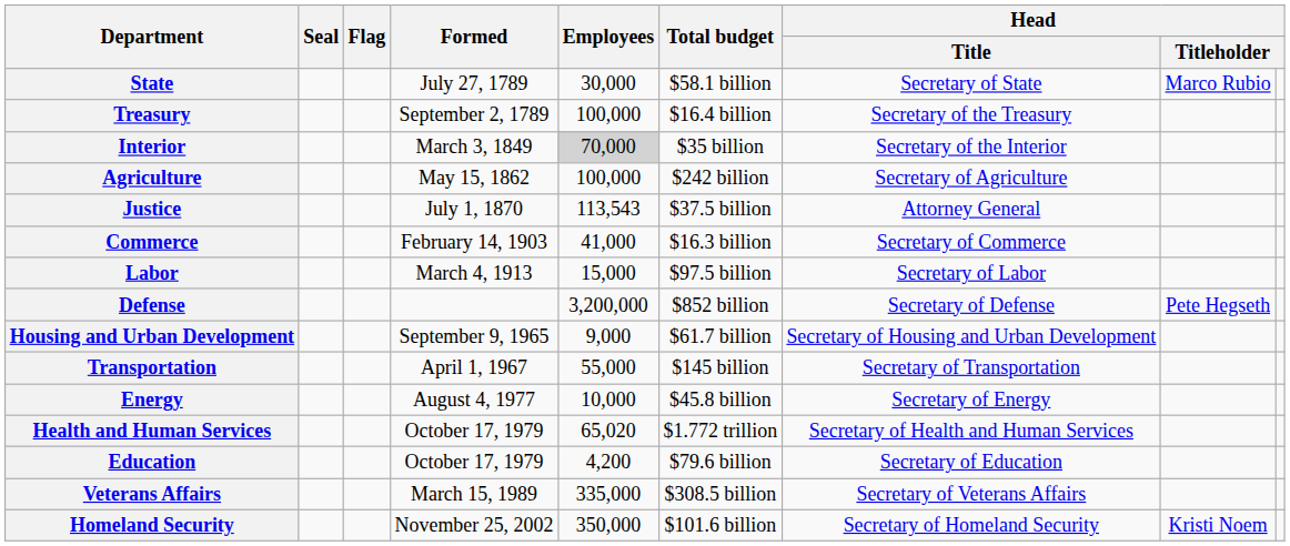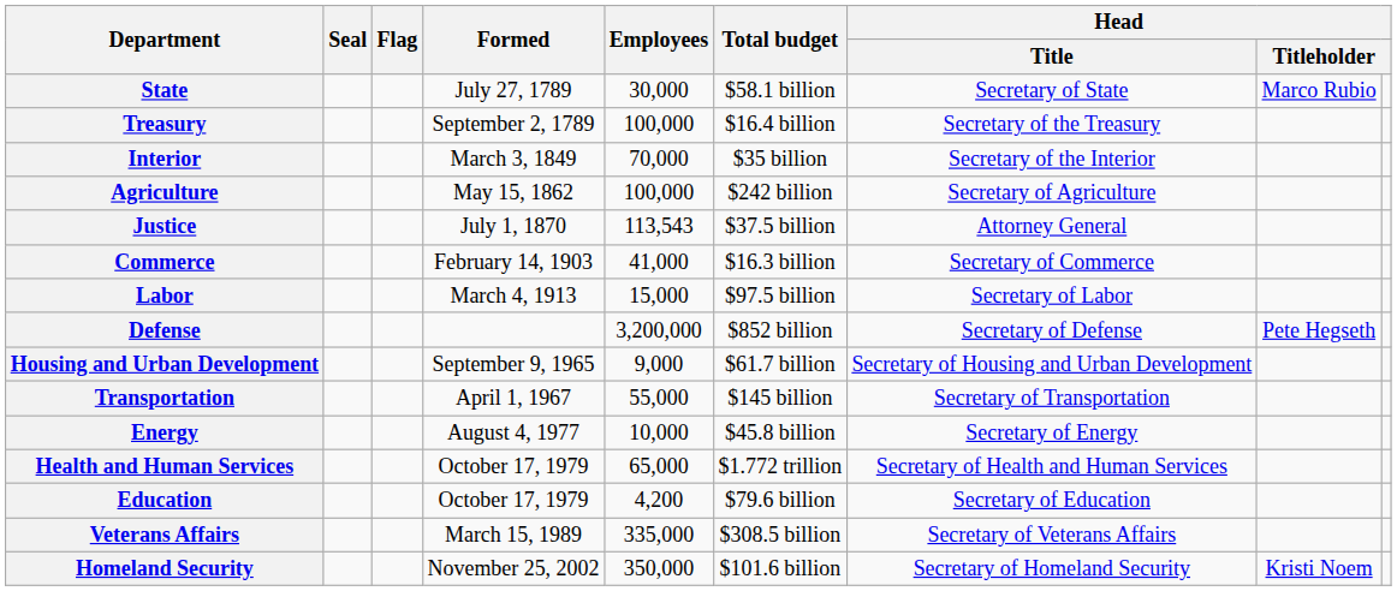 <table class="wikitable sortable plainrowheaders" style="text-align:center;">
 <tr>
 <th scope="col" rowspan="2">Department</th>
 <th scope="col" rowspan="2" data-sort-type="date">Seal</th>
 <th scope="col" rowspan="2" data-sort-type="date">Flag</th>
 <th scope="col" rowspan="2" data-sort-type="date">Formed</th>
 <th scope="col" rowspan="2" data-sort-type="number">Employees</th>
 <th scope="col" rowspan="2" data-sort-type="currency">Total budget</th>
 <th scope="col" colspan="3">Head</th>
 </tr>
 <tr>
 <th scope="col">Title</th>
 <th scope="col" colspan='2'>Titleholder</th>
 </tr>
 <tr>
 <th scope="row"><a href='#'>State</a></th>
 <td></td>
 <td></td>
 <td>July 27, 1789</td>
 <td data-sort-value=30000>30,000<br></td>
 <td data-sort-value=58100000000>$58.1 billion<br></td>
 <td><a href='#'>Secretary of State</a></td>
 <td><a href='#'>Marco Rubio</a></td>
 <td></td>
 </tr>
 <tr>
 <th scope="row"><a href='#'>Treasury</a></th>
 <td></td>
 <td></td>
 <td>September 2, 1789</td>
 <td data-sort-value=100000>100,000<br></td>
 <td data-sort-value=16400000000>$16.4 billion<br></td>
 <td><a href='#'>Secretary of the Treasury</a></td>
 <td></td>
 <td></td>
 </tr>
 <tr>
 <th scope="row"><a href='#'>Interior</a></th>
 <td></td>
 <td></td>
 <td>March 3, 1849</td>
-<td data-sort-value=70000 style="background: lightgrey;">70,000<br></td>
+<td data-sort-value=70000>70,000<br></td>
 <td data-sort-value=35000000000>$35 billion<br></td>
 <td><a href='#'>Secretary of the Interior</a></td>
 <td></td>
 <td></td>
 </tr>
 <tr>
 <th scope="row"><a href='#'>Agriculture</a></th>
 <td></td>
 <td></td>
 <td>May 15, 1862</td>
 <td data-sort-value=100000>100,000<br></td>
 <td data-sort-value=242000000000>$242 billion<br></td>
 <td><a href='#'>Secretary of Agriculture</a></td>
 <td></td>
 <td></td>
 </tr>
 <tr>
 <th scope="row"><a href='#'>Justice</a></th>
 <td></td>
 <td></td>
 <td>July 1, 1870</td>
 <td data-sort-value=113543>113,543<br></td>
 <td data-sort-value=37500000000>$37.5 billion<br></td>
 <td><a href='#'>Attorney General</a></td>
 <td></td>
 <td></td>
 </tr>
 <tr>
 <th scope="row"><a href='#'>Commerce</a></th>
 <td></td>
 <td></td>
 <td>February 14, 1903</td>
 <td data-sort-value=41000>41,000<br></td>
 <td data-sort-value=16300000000>$16.3 billion<br></td>
 <td><a href='#'>Secretary of Commerce</a></td>
 <td></td>
 <td></td>
 </tr>
 <tr>
 <th scope="row"><a href='#'>Labor</a></th>
 <td></td>
 <td></td>
 <td>March 4, 1913</td>
 <td data-sort-value=15000>15,000<br></td>
 <td data-sort-value=97500000000>$97.5 billion<br></td>
 <td><a href='#'>Secretary of Labor</a></td>
 <td></td>
 <td></td>
 </tr>
 <tr>
 <th scope="row"><a href='#'>Defense</a></th>
 <td></td>
 <td></td>
 <td></td>
 <td data-sort-value=3200000>3,200,000<br></td>
 <td data-sort-value=852000000000>$852 billion<br></td>
 <td><a href='#'>Secretary of Defense</a></td>
 <td><a href='#'>Pete Hegseth</a></td>
 <td></td>
 </tr>
 <tr>
 <th scope="row"><a href='#'>Housing and Urban Development</a></th>
 <td></td>
 <td></td>
 <td>September 9, 1965</td>
 <td data-sort-value=9000>9,000<br></td>
 <td data-sort-value=61700000000>$61.7 billion<br></td>
 <td><a href='#'>Secretary of Housing and Urban Development</a></td>
 <td></td>
 <td></td>
 </tr>
 <tr>
 <th scope="row"><a href='#'>Transportation</a></th>
 <td></td>
 <td></td>
 <td>April 1, 1967</td>
 <td data-sort-value=55000>55,000<br></td>
 <td data-sort-value=145000000000>$145 billion<br></td>
 <td><a href='#'>Secretary of Transportation</a></td>
 <td></td>
 <td></td>
 </tr>
 <tr>
 <th scope="row"><a href='#'>Energy</a></th>
 <td></td>
 <td></td>
 <td>August 4, 1977</td>
 <td data-sort-value=10000>10,000<br></td>
 <td data-sort-value=45800000000>$45.8 billion<br></td>
 <td><a href='#'>Secretary of Energy</a></td>
 <td></td>
 <td></td>
 </tr>
 <tr>
 <th scope="row"><a href='#'>Health and Human Services</a></th>
 <td></td>
 <td></td>
 <td>October 17, 1979</td>
-<td data-sort-value=65000>65,020<br></td>
+<td data-sort-value=65000>65,000<br></td>
 <td data-sort-value=1772000000000>$1.772 trillion<br></td>
 <td><a href='#'>Secretary of Health and Human Services</a></td>
 <td></td>
 <td></td>
 </tr>
 <tr>
 <th scope="row"><a href='#'>Education</a></th>
 <td></td>
 <td></td>
 <td>October 17, 1979</td>
 <td data-sort-value=4200>4,200<br></td>
 <td data-sort-value=79600000000>$79.6 billion<br></td>
 <td><a href='#'>Secretary of Education</a></td>
 <td></td>
 <td></td>
 </tr>
 <tr>
 <th scope="row"><a href='#'>Veterans Affairs</a></th>
 <td></td>
 <td></td>
 <td>March 15, 1989</td>
 <td data-sort-value=235000>335,000<br></td>
 <td data-sort-value=308500000000>$308.5 billion<br></td>
 <td><a href='#'>Secretary of Veterans Affairs</a></td>
 <td></td>
 <td></td>
 </tr>
 <tr>
 <th scope="row"><a href='#'>Homeland Security</a></th>
 <td></td>
 <td></td>
 <td>November 25, 2002</td>
 <td data-sort-value=250000>350,000<br></td>
 <td data-sort-value=101600000000>$101.6 billion<br></td>
 <td><a href='#'>Secretary of Homeland Security</a></td>
 <td><a href='#'>Kristi Noem</a></td>
 <td></td>
 </tr>
 </table>
